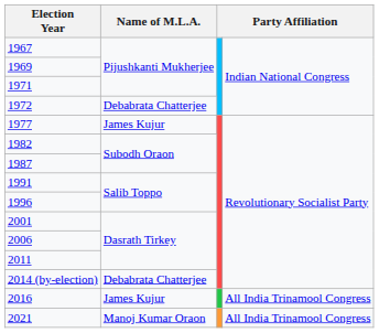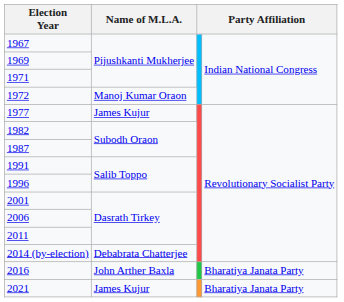 <table class="wikitable sortable">
 <tr style="font-weight:bold; text-align:center; background-color:#EAECF0;">
 <th style="vertical-align:middle; color:#202122;">Election<br>Year</th>
 <th style="vertical-align:middle; color:#202122;">Name of M.L.A.</th>
 <th style="vertical-align:middle; color:#202122;" Colspan=2>Party Affiliation</th>
 </tr>
 <tr style="background-color:#F8F9FA;">
 <td style="color:#0645AD;"><a href='#'>1967</a></td>
 <td rowspan="3" style="vertical-align:middle; color:#202122;"><a href='#'>Pijushkanti Mukherjee</a></td>
 <td rowspan="4" style="background-color:#00bfff;"></td>
 <td rowspan="4" style="color:#0645AD;"><a href='#'>Indian National Congress</a></td>
 </tr>
 <tr>
 <td style="vertical-align:middle; background-color:#F8F9FA; color:#202122;"><a href='#'>1969</a></td>
 </tr>
 <tr>
 <td style="vertical-align:middle; background-color:#F8F9FA; color:#202122;"><a href='#'>1971</a></td>
 </tr>
 <tr>
 <td style="vertical-align:middle; background-color:#F8F9FA; color:#202122;"><a href='#'>1972</a></td>
-<td style="vertical-align:middle; background-color:#F8F9FA; color:#202122;"><a href='#'>Debabrata Chatterjee</a></td>
+<td style="vertical-align:middle; background-color:#F8F9FA; color:#202122;"><a href='#'>Manoj Kumar Oraon</a></td>
 </tr>
 <tr style="background-color:#F8F9FA;">
 <td style="vertical-align:middle; color:#202122;"><a href='#'>1977</a></td>
 <td style="vertical-align:middle; color:#202122;"><a href='#'>James Kujur</a></td>
 <td rowspan="9" style="background-color:#ff4a4a;"></td>
 <td rowspan="9" style="color:#0645AD;"><a href='#'>Revolutionary Socialist Party</a></td>
 </tr>
 <tr>
 <td style="vertical-align:middle; background-color:#F8F9FA; color:#202122;"><a href='#'>1982</a></td>
 <td rowspan="2" style="background-color:#F8F9FA; color:#0645AD;"><a href='#'>Subodh Oraon</a></td>
 </tr>
 <tr>
 <td style="vertical-align:middle; background-color:#F8F9FA; color:#202122;"><a href='#'>1987</a></td>
 </tr>
 <tr>
 <td style="vertical-align:middle; background-color:#F8F9FA; color:#202122;"><a href='#'>1991</a></td>
 <td rowspan="2" style="vertical-align:middle; background-color:#F8F9FA; color:#202122;"><a href='#'>Salib Toppo</a></td>
 </tr>
 <tr>
 <td style="vertical-align:middle; background-color:#F8F9FA; color:#202122;"><a href='#'>1996</a></td>
 </tr>
 <tr>
 <td style="background-color:#F8F9FA; color:#0645AD;"><a href='#'>2001</a></td>
 <td rowspan="3" style="background-color:#F8F9FA; color:#0645AD;"><a href='#'>Dasrath Tirkey</a></td>
 </tr>
 <tr>
 <td style="background-color:#F8F9FA; color:#0645AD;"><a href='#'>2006</a></td>
 </tr>
 <tr>
 <td style="background-color:#F8F9FA; color:#0645AD;"><a href='#'>2011</a></td>
 </tr>
 <tr>
 <td style="vertical-align:middle; background-color:#F8F9FA; color:#202122;"><a href='#'>2014 (by-election)</a></td>
 <td style="vertical-align:middle; background-color:#F8F9FA; color:#202122;"><a href='#'>Debabrata Chatterjee</a></td>
 </tr>
 <tr style="background-color:#F8F9FA;">
 <td style="color:#0645AD;"><a href='#'>2016</a></td>
-<td style="vertical-align:middle; color:#202122;"><a href='#'>James Kujur</a></td>
+<td style="vertical-align:middle; color:#202122;"><a href='#'>John Arther Baxla</a></td>
 <td style="background-color:#20c646;"></td>
-<td style="color:#0645AD;"><a href='#'>All India Trinamool Congress</a></td>
+<td style="color:#0645AD;"><a href='#'>Bharatiya Janata Party</a></td>
 </tr>
 <tr style="background-color:#F8F9FA;">
 <td style="color:#0645AD;"><a href='#'>2021</a></td>
-<td style="vertical-align:middle; color:#202122;"><a href='#'>Manoj Kumar Oraon</a></td>
+<td style="vertical-align:middle; color:#202122;"><a href='#'>James Kujur</a></td>
 <td style="background-color:#ff9933;"></td>
-<td style="color:#0645AD;"><a href='#'>All India Trinamool Congress</a></td>
+<td style="color:#0645AD;"><a href='#'>Bharatiya Janata Party</a></td>
 </tr>
 </table>
